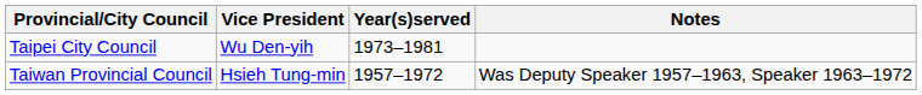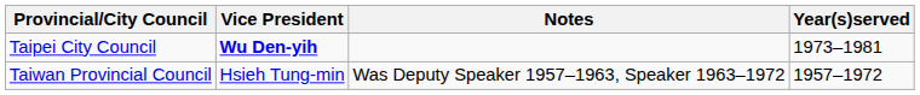 <table class=wikitable>
 <tr>
 <th>Provincial/City Council</th>
 <th>Vice President</th>
+<th>Notes</th>
 <th>Year(s)served</th>
-<th>Notes</th>
 </tr>
 <tr>
 <td><a href='#'>Taipei City Council</a></td>
-<td><a href='#'>Wu Den-yih</a></td>
+<td><strong><a href='#'>Wu Den-yih</a></strong></td>
+<td></td>
 <td>1973–1981</td>
-<td></td>
 </tr>
 <tr>
 <td><a href='#'>Taiwan Provincial Council</a></td>
 <td><a href='#'>Hsieh Tung-min</a></td>
+<td>Was Deputy Speaker 1957–1963, Speaker 1963–1972</td>
 <td>1957–1972</td>
-<td>Was Deputy Speaker 1957–1963, Speaker 1963–1972</td>
 </tr>
 </table>
